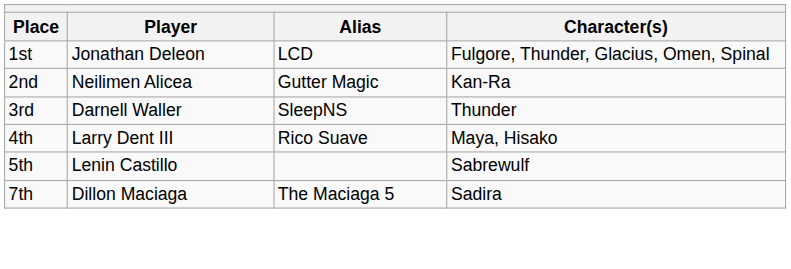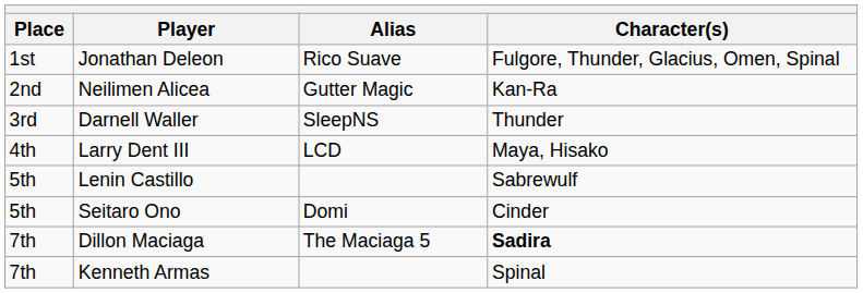 <table class="wikitable">
 <tr>
 <th colspan=4></th>
 </tr>
 <tr>
 <th style="width:50px;">Place</th>
 <th style="width:180px;">Player</th>
 <th style="width:150px;">Alias</th>
 <th style="width:300px;">Character(s)</th>
 </tr>
 <tr>
 <td>1st</td>
 <td> Jonathan Deleon</td>
-<td>LCD</td>
+<td>Rico Suave</td>
 <td>Fulgore, Thunder, Glacius, Omen, Spinal</td>
 </tr>
 <tr>
 <td>2nd</td>
 <td> Neilimen Alicea</td>
 <td>Gutter Magic</td>
 <td>Kan-Ra</td>
 </tr>
 <tr>
 <td>3rd</td>
 <td> Darnell Waller</td>
 <td>SleepNS</td>
 <td>Thunder</td>
 </tr>
 <tr>
 <td>4th</td>
 <td> Larry Dent III</td>
-<td>Rico Suave</td>
+<td>LCD</td>
 <td>Maya, Hisako</td>
 </tr>
 <tr>
 <td>5th</td>
 <td> Lenin Castillo</td>
 <td></td>
 <td>Sabrewulf</td>
 </tr>
 <tr>
+<td>5th</td>
+<td> Seitaro Ono</td>
+<td>Domi</td>
+<td>Cinder</td>
+</tr>
+<tr>
 <td>7th</td>
 <td> Dillon Maciaga</td>
 <td>The Maciaga 5</td>
-<td>Sadira</td>
+<td><strong>Sadira</strong></td>
+</tr>
+<tr>
+<td>7th</td>
+<td> Kenneth Armas</td>
+<td></td>
+<td>Spinal</td>
 </tr>
 </table>
